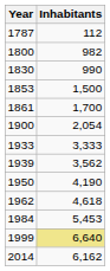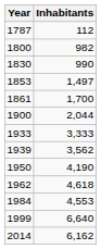 <table class="wikitable">
 <tr>
 <th>Year</th>
 <th>Inhabitants</th>
 </tr>
 <tr>
 <td>1787</td>
 <td align="right">112</td>
 </tr>
 <tr>
 <td>1800</td>
 <td align="right">982</td>
 </tr>
 <tr>
 <td>1830</td>
 <td align="right">990</td>
 </tr>
 <tr>
 <td>1853</td>
-<td align="right">1,500</td>
+<td align="right">1,497</td>
 </tr>
 <tr>
 <td>1861</td>
 <td align="right">1,700</td>
 </tr>
 <tr>
 <td>1900</td>
-<td align="right">2,054</td>
+<td align="right">2,044</td>
 </tr>
 <tr>
 <td>1933</td>
 <td align="right">3,333</td>
 </tr>
 <tr>
 <td>1939</td>
 <td align="right">3,562</td>
 </tr>
 <tr>
 <td>1950</td>
 <td align="right">4,190</td>
 </tr>
 <tr>
 <td>1962</td>
 <td align="right">4,618</td>
 </tr>
 <tr>
 <td>1984</td>
-<td align="right">5,453</td>
+<td align="right">4,553</td>
 </tr>
 <tr>
 <td>1999</td>
-<td align="right" style="background: khaki;">6,640</td>
+<td align="right">6,640</td>
 </tr>
 <tr>
 <td>2014</td>
 <td align="right">6,162</td>
 </tr>
 </table>
